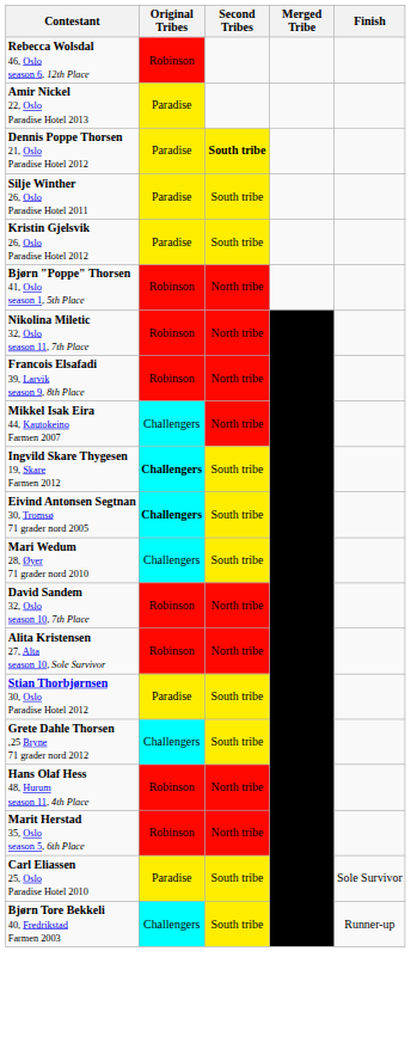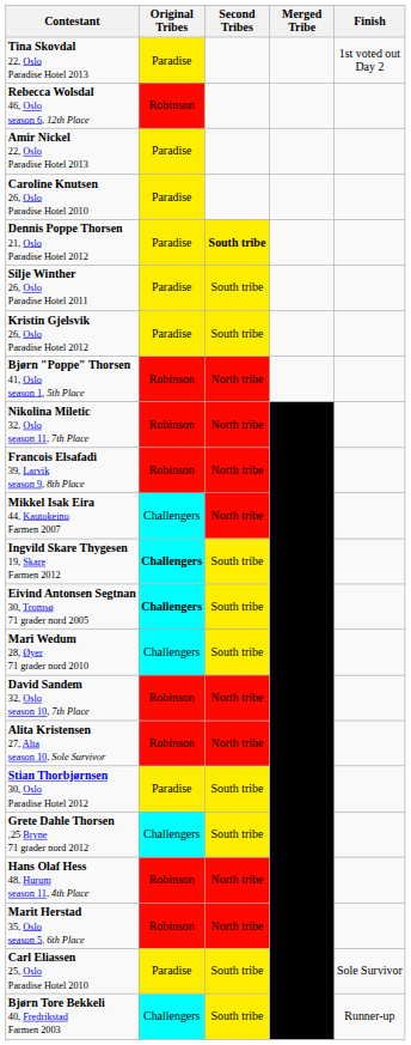 <table class="wikitable" style="margin:auto; text-align:center">
 <tr>
 <th>Contestant</th>
 <th width=80>Original<br>Tribes</th>
 <th width=80>Second<br>Tribes</th>
 <th width=80>Merged Tribe</th>
 <th>Finish</th>
+</tr>
+<tr>
+<td align="left"><strong>Tina Skovdal</strong><br><small>22, <a href='#'>Oslo</a><br>Paradise Hotel 2013</small></td>
+<td style="background:#fdee00; text-align:center;">Paradise</td>
+<td></td>
+<td></td>
+<td>1st voted out<br>Day 2</td>
 </tr>
 <tr>
 <td align="left"><strong>Rebecca Wolsdal</strong><br><small>46, <a href='#'>Oslo</a><br><a href='#'>season 6</a>, <em>12th Place</em></small></td>
 <td style="background:#ff0800; text-align:center;">Robinson</td>
 <td></td>
 <td></td>
 <td></td>
 </tr>
 <tr>
 <td align="left"><strong>Amir Nickel</strong><br><small>22, <a href='#'>Oslo</a><br>Paradise Hotel 2013</small></td>
+<td style="background:#fdee00; text-align:center;">Paradise</td>
+<td></td>
+<td></td>
+<td></td>
+</tr>
+<tr>
+<td align="left"><strong>Caroline Knutsen</strong><br><small>26, <a href='#'>Oslo</a><br>Paradise Hotel 2010</small></td>
 <td style="background:#fdee00; text-align:center;">Paradise</td>
 <td></td>
 <td></td>
 <td></td>
 </tr>
 <tr>
 <td align="left"><strong>Dennis Poppe Thorsen</strong><br><small>21, <a href='#'>Oslo</a><br>Paradise Hotel 2012</small></td>
 <td style="background:#fdee00; text-align:center;">Paradise</td>
 <td style="background:#fdee00; text-align:center;"><strong>South tribe</strong></td>
 <td></td>
 <td></td>
 </tr>
 <tr>
 <td align="left"><strong>Silje Winther</strong><br><small>26, <a href='#'>Oslo</a><br>Paradise Hotel 2011</small></td>
 <td style="background:#fdee00; text-align:center;">Paradise</td>
 <td style="background:#fdee00; text-align:center;">South tribe</td>
 <td></td>
 <td></td>
 </tr>
 <tr>
 <td align="left"><strong>Kristin Gjelsvik</strong><br><small>26, <a href='#'>Oslo</a><br>Paradise Hotel 2012</small></td>
 <td style="background:#fdee00; text-align:center;">Paradise</td>
 <td style="background:#fdee00; text-align:center;">South tribe</td>
 <td></td>
 <td></td>
 </tr>
 <tr>
 <td align="left"><strong>Bjørn "Poppe" Thorsen</strong><br><small>41, <a href='#'>Oslo</a><br><a href='#'>season 1</a>, <em>5th Place</em></small></td>
 <td style="background:#ff0800; text-align:center;">Robinson</td>
 <td style="background:#ff0800; text-align:center;">North tribe</td>
 <td></td>
 <td></td>
 </tr>
 <tr>
 <td align="left"><strong>Nikolina Miletic</strong><br><small>32, <a href='#'>Oslo</a><br><a href='#'>season 11</a>, <em>7th Place</em></small></td>
 <td style="background:#ff0800; text-align:center;">Robinson</td>
 <td style="background:#ff0800; text-align:center;">North tribe</td>
 <td rowspan="14" style="background:black;"><span>Robinson</span></td>
 <td></td>
 </tr>
 <tr>
 <td align="left"><strong>Francois Elsafadi</strong><br><small>39, <a href='#'>Larvik</a><br><a href='#'>season 9</a>, <em>8th Place</em></small></td>
 <td style="background:#ff0800; text-align:center;">Robinson</td>
 <td style="background:#ff0800; text-align:center;">North tribe</td>
 <td></td>
 </tr>
 <tr>
 <td align="left"><strong>Mikkel Isak Eira</strong><br><small>44, <a href='#'>Kautokeino</a><br>Farmen 2007</small></td>
 <td style="background:#0ff; text-align:center;">Challengers</td>
 <td style="background:#ff0800; text-align:center;">North tribe</td>
 <td></td>
 </tr>
 <tr>
 <td align="left"><strong>Ingvild Skare Thygesen</strong><br><small>19, <a href='#'>Skare</a><br>Farmen 2012</small></td>
 <td style="background:#0ff; text-align:center;"><strong>Challengers</strong></td>
 <td style="background:#fdee00; text-align:center;">South tribe</td>
 <td></td>
 </tr>
 <tr>
 <td align="left"><strong>Eivind Antonsen Segtnan</strong><br><small>30, <a href='#'>Tromsø</a><br>71 grader nord 2005</small></td>
 <td style="background:#0ff; text-align:center;"><strong>Challengers</strong></td>
 <td style="background:#fdee00; text-align:center;">South tribe</td>
 <td></td>
 </tr>
 <tr>
 <td align="left"><strong>Mari Wedum</strong><br><small>28, <a href='#'>Øyer</a><br>71 grader nord 2010</small></td>
 <td style="background:#0ff; text-align:center;">Challengers</td>
 <td style="background:#fdee00; text-align:center;">South tribe</td>
 <td></td>
 </tr>
 <tr>
 <td align="left"><strong>David Sandem</strong><br><small>32, <a href='#'>Oslo</a><br><a href='#'>season 10</a>, <em>7th Place</em></small></td>
 <td style="background:#ff0800; text-align:center;">Robinson</td>
 <td style="background:#ff0800; text-align:center;">North tribe</td>
 <td></td>
 </tr>
 <tr>
 <td align="left"><strong>Alita Kristensen</strong><br><small>27, <a href='#'>Alta</a><br><a href='#'>season 10</a>, <em>Sole Survivor</em></small></td>
 <td style="background:#ff0800; text-align:center;">Robinson</td>
 <td style="background:#ff0800; text-align:center;">North tribe</td>
 <td></td>
 </tr>
 <tr>
 <td align="left"><strong><a href='#'>Stian Thorbjørnsen</a></strong><br><small>30, <a href='#'>Oslo</a><br>Paradise Hotel 2012 </small></td>
 <td style="background:#fdee00; text-align:center;">Paradise</td>
 <td style="background:#fdee00; text-align:center;">South tribe</td>
 <td></td>
 </tr>
 <tr>
 <td align="left"><strong>Grete Dahle Thorsen</strong><br><small>,25 <a href='#'>Bryne</a><br>71 grader nord 2012</small></td>
 <td style="background:#0ff; text-align:center;">Challengers</td>
 <td style="background:#fdee00; text-align:center;">South tribe</td>
 <td></td>
 </tr>
 <tr>
 <td align="left"><strong>Hans Olaf Hess</strong><br><small>48, <a href='#'>Hurum</a><br><a href='#'>season 11</a>, <em>4th Place</em></small></td>
 <td style="background:#ff0800; text-align:center;">Robinson</td>
 <td style="background:#ff0800; text-align:center;">North tribe</td>
 <td></td>
 </tr>
 <tr>
 <td align="left"><strong>Marit Herstad</strong><br><small>35, <a href='#'>Oslo</a><br><a href='#'>season 5</a>, <em>6th Place</em></small></td>
 <td style="background:#ff0800; text-align:center;">Robinson</td>
 <td style="background:#ff0800; text-align:center;">North tribe</td>
 <td></td>
 </tr>
 <tr>
 <td align="left"><strong>Carl Eliassen</strong><br><small>25, <a href='#'>Oslo</a><br>Paradise Hotel 2010</small></td>
 <td style="background:#fdee00; text-align:center;">Paradise</td>
 <td style="background:#fdee00; text-align:center;">South tribe</td>
 <td>Sole Survivor</td>
 </tr>
 <tr>
 <td align="left"><strong>Bjørn Tore Bekkeli</strong><br><small>40, <a href='#'>Fredrikstad</a><br>Farmen 2003</small></td>
 <td style="background:#0ff; text-align:center;">Challengers</td>
 <td style="background:#fdee00; text-align:center;">South tribe</td>
 <td>Runner-up</td>
 </tr>
 </table>
